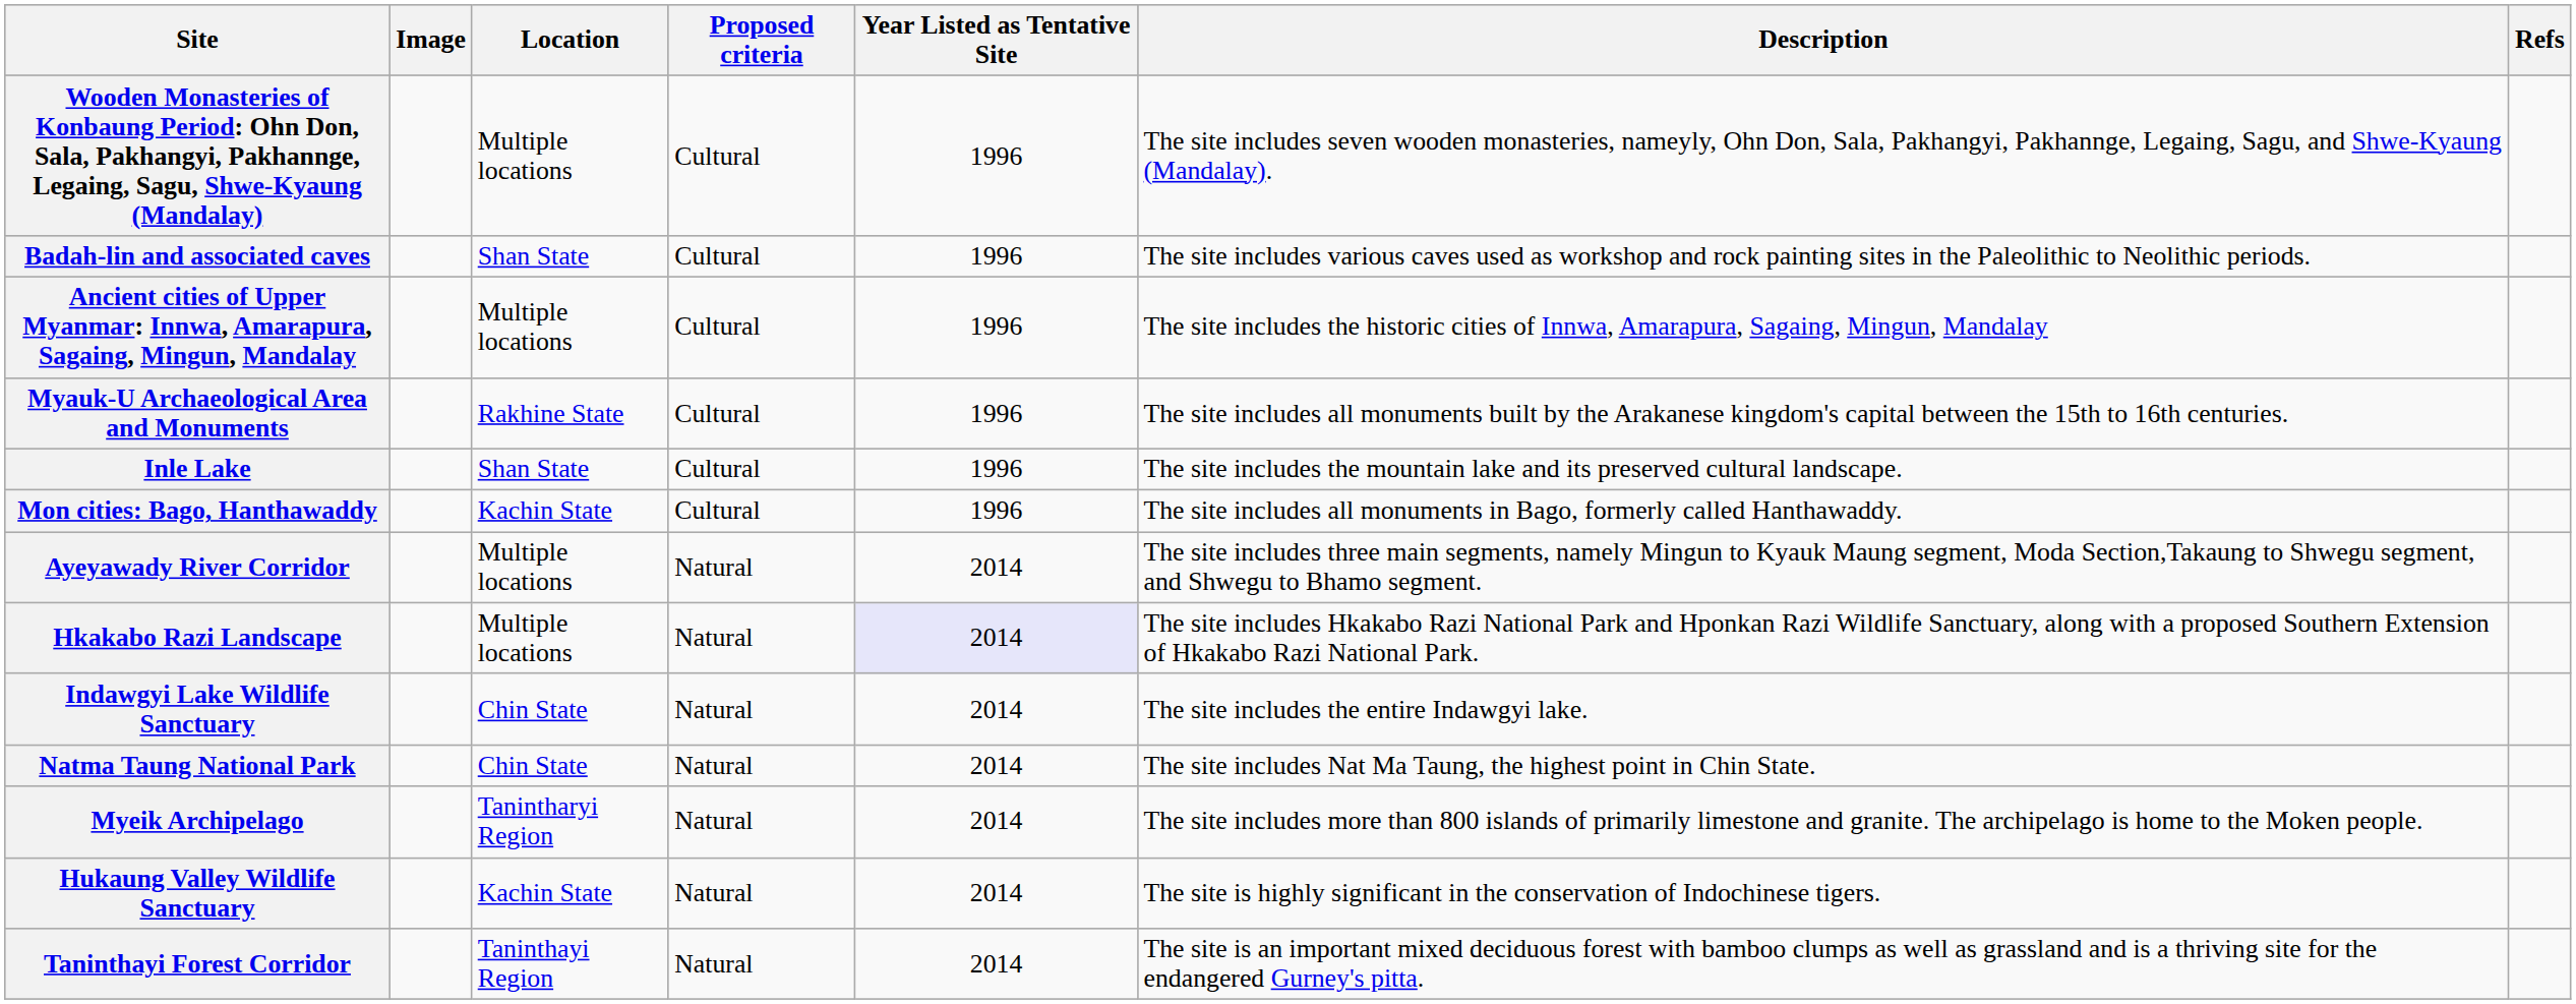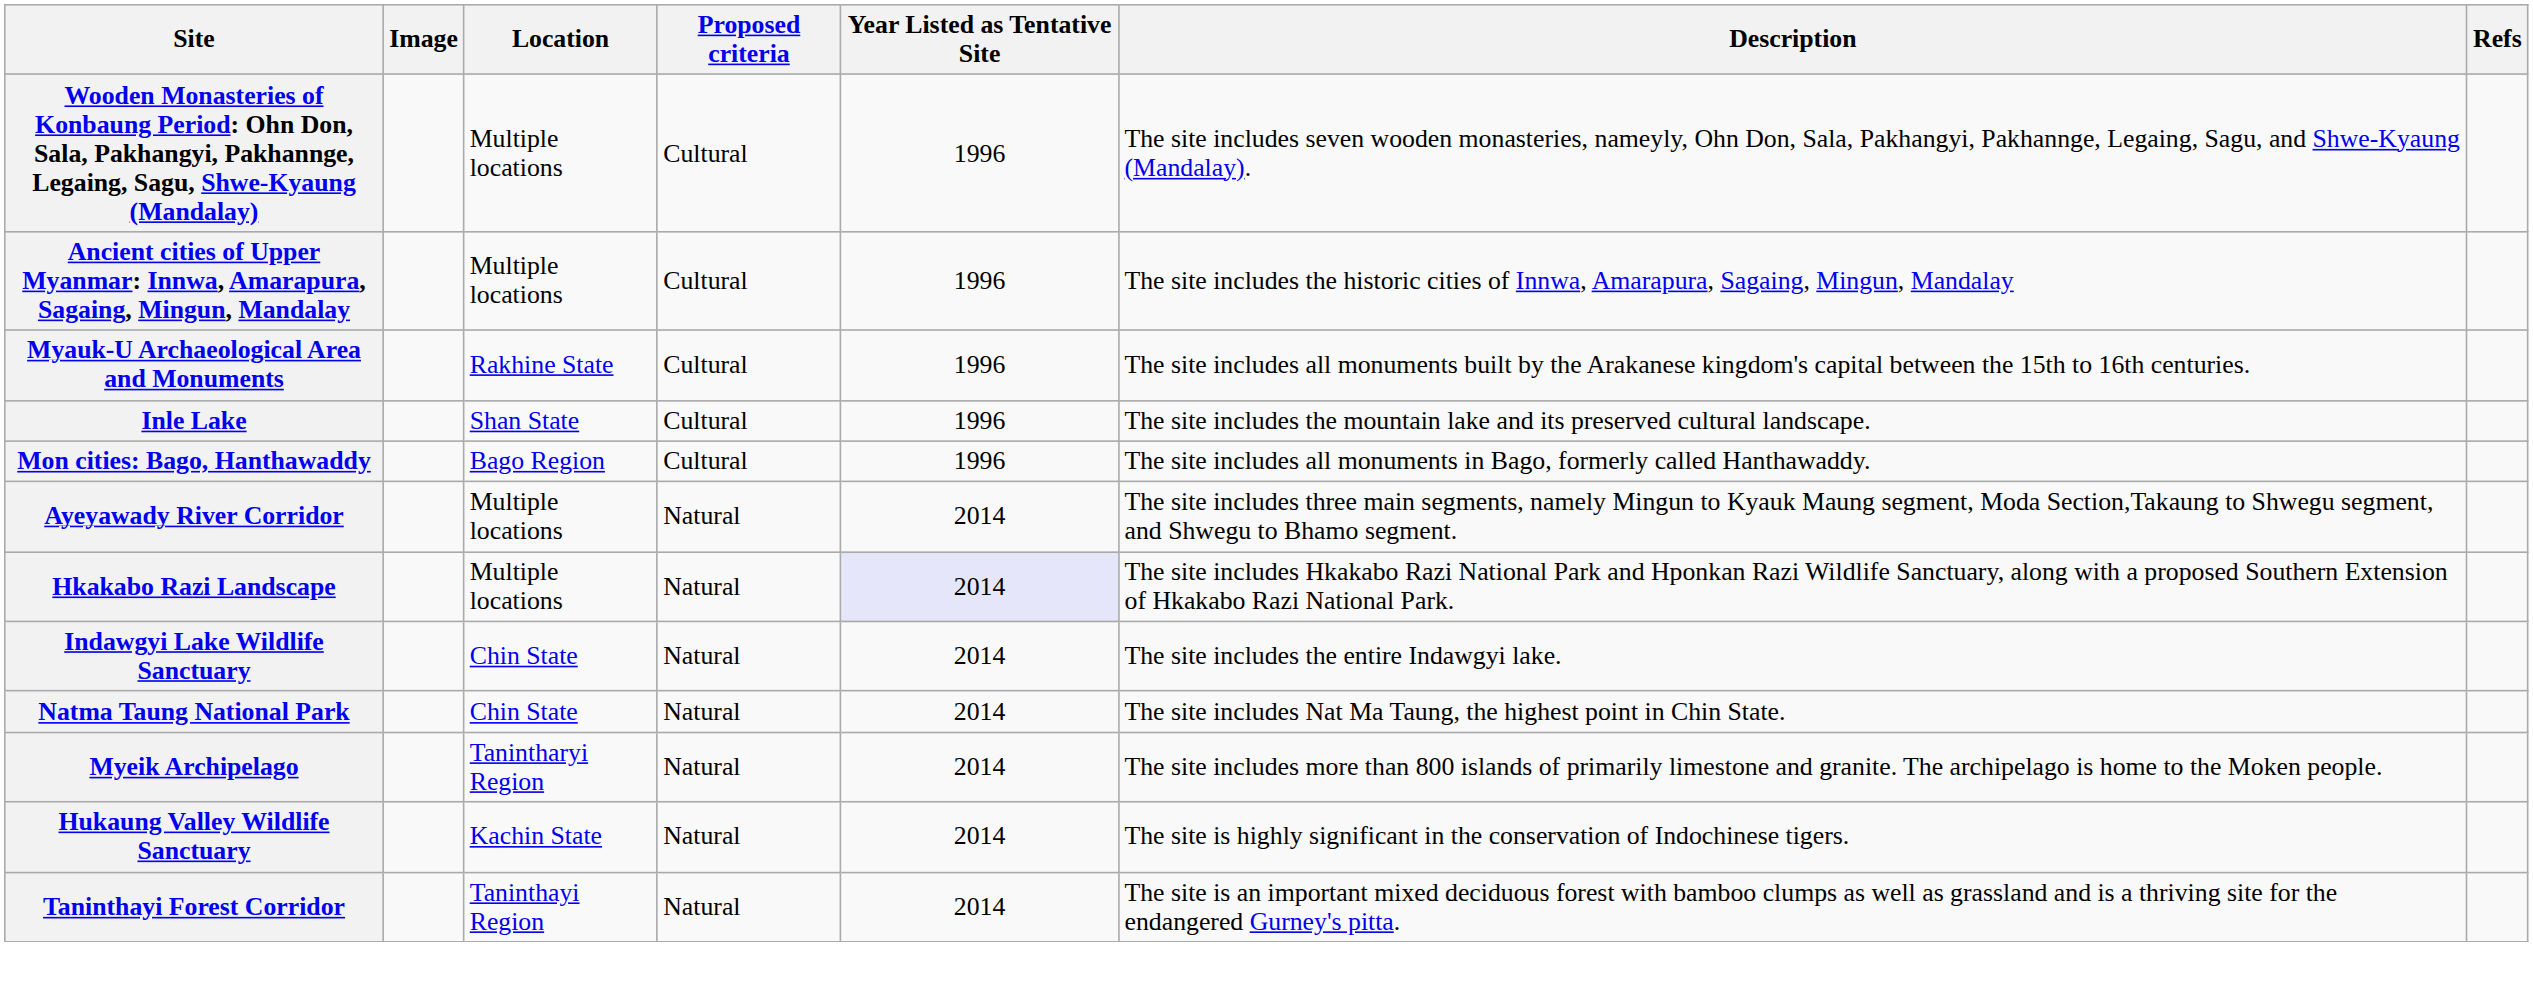 <table class="wikitable sortable">
 <tr>
 <th style="width:15%;" scope="col">Site</th>
 <th class="unsortable" scope="col">Image</th>
 <th scope="col">Location</th>
 <th scope="col"><a href='#'>Proposed criteria</a></th>
 <th scope="col">Year Listed as Tentative Site</th>
 <th scope="col" class="unsortable">Description</th>
 <th scope="col" class="unsortable">Refs</th>
 </tr>
 <tr>
 <th scope="row"><a href='#'>Wooden Monasteries of Konbaung Period</a>: Ohn Don, Sala, Pakhangyi, Pakhannge, Legaing, Sagu, <a href='#'>Shwe-Kyaung (Mandalay)</a></th>
 <td></td>
 <td>Multiple locations</td>
 <td>Cultural</td>
 <td align="center">1996</td>
 <td>The site includes seven wooden monasteries, nameyly, Ohn Don, Sala, Pakhangyi, Pakhannge, Legaing, Sagu, and <a href='#'>Shwe-Kyaung (Mandalay)</a>.</td>
-<td></td>
-</tr>
-<tr>
-<th scope="row"><a href='#'>Badah-lin and associated caves</a></th>
-<td></td>
-<td><a href='#'>Shan State</a></td>
-<td>Cultural</td>
-<td align="center">1996</td>
-<td>The site includes various caves used as workshop and rock painting sites in the Paleolithic to Neolithic periods.</td>
 <td></td>
 </tr>
 <tr>
 <th scope="row"><a href='#'>Ancient cities of Upper Myanmar</a>: <a href='#'>Innwa</a>, <a href='#'>Amarapura</a>, <a href='#'>Sagaing</a>, <a href='#'>Mingun</a>, <a href='#'>Mandalay</a></th>
 <td>    </td>
 <td>Multiple locations</td>
 <td>Cultural</td>
 <td align="center">1996</td>
 <td>The site includes the historic cities of <a href='#'>Innwa</a>, <a href='#'>Amarapura</a>, <a href='#'>Sagaing</a>, <a href='#'>Mingun</a>, <a href='#'>Mandalay</a></td>
 <td></td>
 </tr>
 <tr>
 <th scope="row"><a href='#'>Myauk-U Archaeological Area and Monuments</a></th>
 <td></td>
 <td><a href='#'>Rakhine State</a></td>
 <td>Cultural</td>
 <td align="center">1996</td>
 <td>The site includes all monuments built by the Arakanese kingdom's capital between the 15th to 16th centuries.</td>
 <td></td>
 </tr>
 <tr>
 <th scope="row"><a href='#'>Inle Lake</a></th>
 <td></td>
 <td><a href='#'>Shan State</a></td>
 <td>Cultural</td>
 <td align="center">1996</td>
 <td>The site includes the mountain lake and its preserved cultural landscape.</td>
 <td></td>
 </tr>
 <tr>
 <th scope="row"><a href='#'>Mon cities: Bago, Hanthawaddy</a></th>
 <td></td>
-<td><a href='#'>Kachin State</a></td>
+<td><a href='#'>Bago Region</a></td>
 <td>Cultural</td>
 <td align="center">1996</td>
 <td>The site includes all monuments in Bago, formerly called Hanthawaddy.</td>
 <td></td>
 </tr>
 <tr>
 <th scope="row"><a href='#'>Ayeyawady River Corridor</a></th>
 <td></td>
 <td>Multiple locations</td>
 <td>Natural</td>
 <td align="center">2014</td>
 <td>The site includes three main segments, namely Mingun to Kyauk Maung segment, Moda Section,Takaung to Shwegu segment, and Shwegu to Bhamo segment.</td>
 <td></td>
 </tr>
 <tr>
 <th scope="row"><a href='#'>Hkakabo Razi Landscape</a></th>
 <td></td>
 <td>Multiple locations</td>
 <td>Natural</td>
 <td align="center" style="background: lavender;">2014</td>
 <td>The site includes Hkakabo Razi National Park and Hponkan Razi Wildlife Sanctuary, along with a proposed Southern Extension of Hkakabo Razi National Park.</td>
 <td></td>
 </tr>
 <tr>
 <th scope="row"><a href='#'>Indawgyi Lake Wildlife Sanctuary</a></th>
 <td></td>
 <td><a href='#'>Chin State</a></td>
 <td>Natural</td>
 <td align="center">2014</td>
 <td>The site includes the entire Indawgyi lake.</td>
 <td></td>
 </tr>
 <tr>
 <th scope="row"><a href='#'>Natma Taung National Park</a></th>
 <td></td>
 <td><a href='#'>Chin State</a></td>
 <td>Natural</td>
 <td align="center">2014</td>
 <td>The site includes Nat Ma Taung, the highest point in Chin State.</td>
 <td></td>
 </tr>
 <tr>
 <th scope="row"><a href='#'>Myeik Archipelago</a></th>
 <td></td>
 <td><a href='#'>Tanintharyi Region</a></td>
 <td>Natural</td>
 <td align="center">2014</td>
 <td>The site includes more than 800 islands of primarily limestone and granite. The archipelago is home to the Moken people.</td>
 <td></td>
 </tr>
 <tr>
 <th scope="row"><a href='#'>Hukaung Valley Wildlife Sanctuary</a></th>
 <td></td>
 <td><a href='#'>Kachin State</a></td>
 <td>Natural</td>
 <td align="center">2014</td>
 <td>The site is highly significant in the conservation of Indochinese tigers.</td>
 <td></td>
 </tr>
 <tr>
 <th scope="row"><a href='#'>Taninthayi Forest Corridor</a></th>
 <td></td>
 <td><a href='#'>Taninthayi Region</a></td>
 <td>Natural</td>
 <td align="center">2014</td>
 <td>The site is an important mixed deciduous forest with bamboo clumps as well as grassland and is a thriving site for the endangered <a href='#'>Gurney's pitta</a>.</td>
 <td></td>
 </tr>
 </table>
